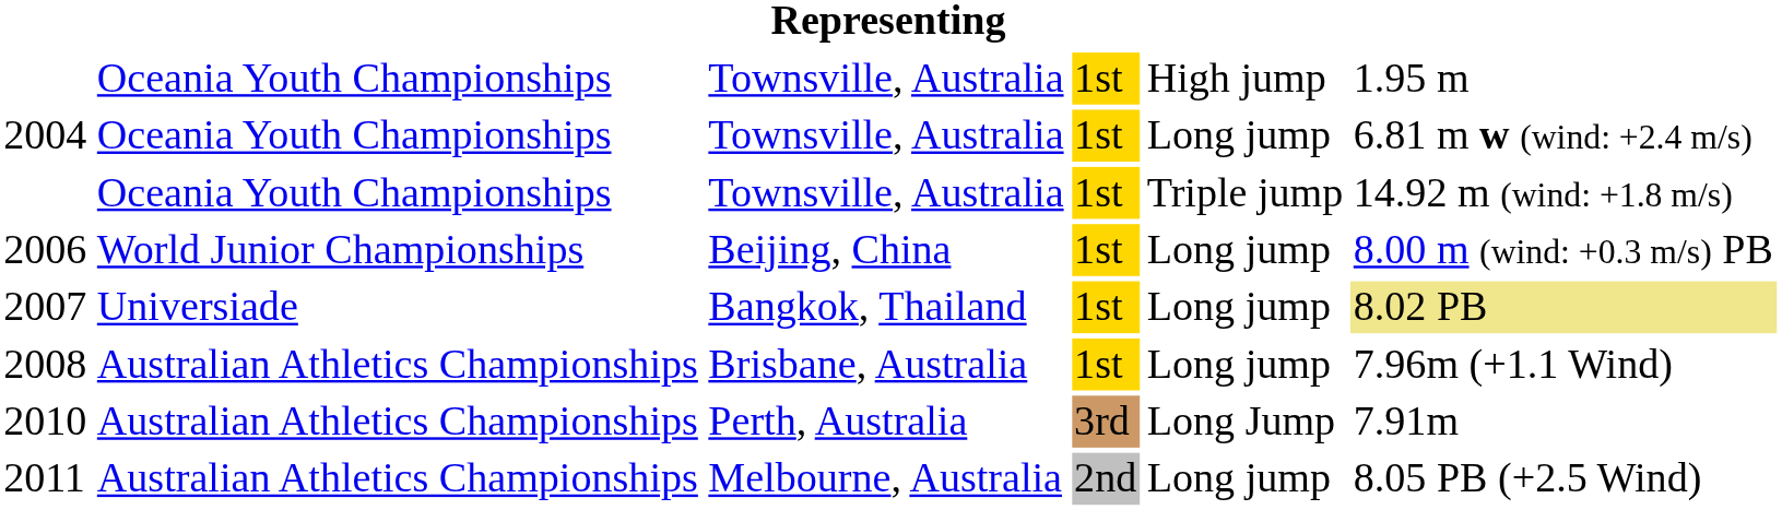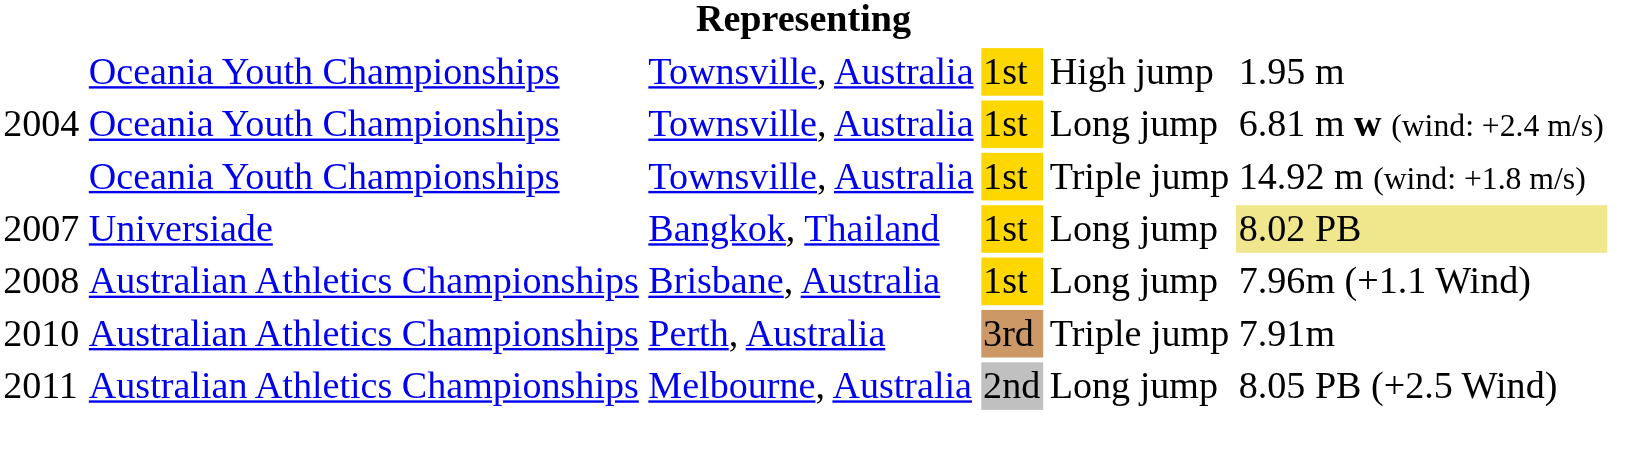 <table>
 <tr>
 <th colspan="6">Representing </th>
 </tr>
 <tr>
 <td rowspan=3>2004</td>
 <td><a href='#'>Oceania Youth Championships</a></td>
 <td><a href='#'>Townsville</a>, <a href='#'>Australia</a></td>
 <td bgcolor=gold>1st</td>
 <td>High jump</td>
 <td>1.95 m</td>
 </tr>
 <tr>
 <td><a href='#'>Oceania Youth Championships</a></td>
 <td><a href='#'>Townsville</a>, <a href='#'>Australia</a></td>
 <td bgcolor=gold>1st</td>
 <td>Long jump</td>
 <td>6.81 m <strong>w</strong> <small>(wind: +2.4 m/s)</small></td>
 </tr>
 <tr>
 <td><a href='#'>Oceania Youth Championships</a></td>
 <td><a href='#'>Townsville</a>, <a href='#'>Australia</a></td>
 <td bgcolor=gold>1st</td>
 <td>Triple jump</td>
 <td>14.92 m <small>(wind: +1.8 m/s)</small></td>
 </tr>
 <tr>
-<td>2006</td>
-<td><a href='#'>World Junior Championships</a></td>
-<td><a href='#'>Beijing</a>, <a href='#'>China</a></td>
-<td bgcolor="gold">1st</td>
-<td>Long jump</td>
-<td><a href='#'>8.00 m</a>  <small>(wind: +0.3 m/s)</small> PB</td>
-</tr>
-<tr>
 <td>2007</td>
 <td><a href='#'>Universiade</a></td>
 <td><a href='#'>Bangkok</a>, <a href='#'>Thailand</a></td>
 <td bgcolor="gold">1st</td>
 <td>Long jump</td>
 <td style="background: khaki;">8.02 PB</td>
 </tr>
 <tr>
 <td>2008</td>
 <td><a href='#'>Australian Athletics Championships</a></td>
 <td><a href='#'>Brisbane</a>, <a href='#'>Australia</a></td>
 <td bgcolor="gold">1st</td>
 <td>Long jump</td>
 <td>7.96m (+1.1 Wind)</td>
 </tr>
 <tr>
 <td>2010</td>
 <td><a href='#'>Australian Athletics Championships</a></td>
 <td><a href='#'>Perth</a>, <a href='#'>Australia</a></td>
 <td bgcolor="#cc9966">3rd</td>
-<td>Long Jump</td>
+<td>Triple jump</td>
 <td>7.91m</td>
 </tr>
 <tr>
 <td>2011</td>
 <td><a href='#'>Australian Athletics Championships</a></td>
 <td><a href='#'>Melbourne</a>, <a href='#'>Australia</a></td>
 <td bgcolor="silver">2nd</td>
 <td>Long jump</td>
 <td>8.05 PB (+2.5 Wind)</td>
 </tr>
 <tr>
 </tr>
 </table>
